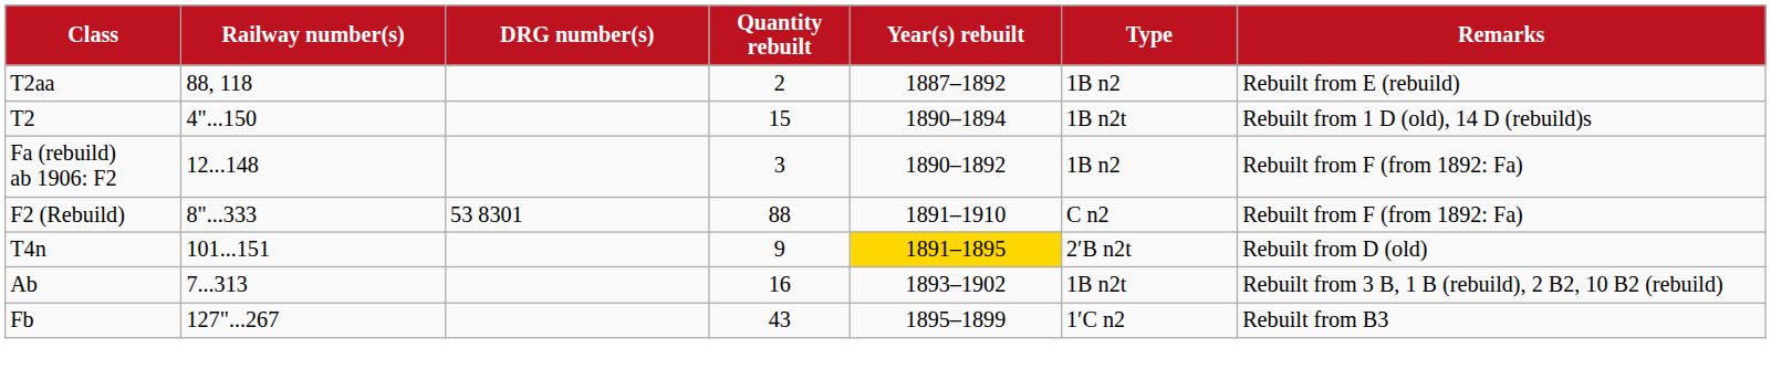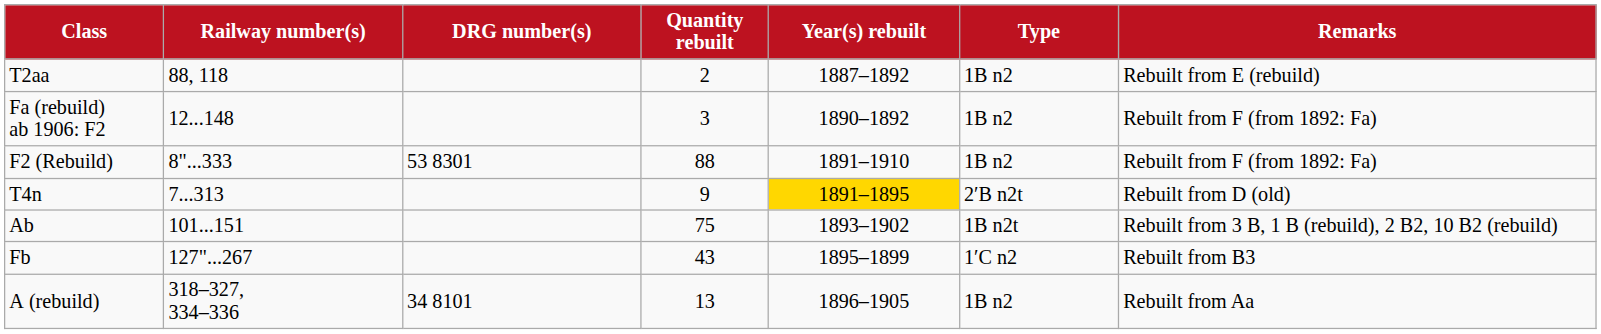 <table class="wikitable"  width="100%">
 <tr>
 <th style="color:#ffffff; background:#bd1220" width="10%">Class</th>
 <th style="color:#ffffff; background:#bd1220" width="15%">Railway number(s)</th>
 <th style="color:#ffffff; background:#bd1220" width="15%">DRG number(s)</th>
 <th style="color:#ffffff; background:#bd1220" width="8%">Quantity rebuilt</th>
 <th style="color:#ffffff; background:#bd1220" width="12%">Year(s) rebuilt</th>
 <th style="color:#ffffff; background:#bd1220" width="10%">Type</th>
 <th style="color:#ffffff; background:#bd1220" width="30%">Remarks</th>
 </tr>
 <tr>
 <td>T2aa</td>
 <td>88, 118</td>
 <td></td>
 <td align="center">2</td>
 <td align="center">1887–1892</td>
 <td>1B n2</td>
 <td>Rebuilt from E (rebuild)</td>
 </tr>
 <tr>
-<td>T2</td>
-<td>4"...150</td>
-<td></td>
-<td align="center">15</td>
-<td align="center">1890–1894</td>
-<td>1B n2t</td>
-<td>Rebuilt from 1 D (old), 14 D (rebuild)s</td>
-</tr>
-<tr>
 <td>Fa (rebuild) <br>ab 1906: F2</td>
 <td>12...148</td>
 <td></td>
 <td align="center">3</td>
 <td align="center">1890–1892</td>
 <td>1B n2</td>
 <td>Rebuilt from F (from 1892: Fa)</td>
 </tr>
 <tr>
 <td>F2 (Rebuild)</td>
 <td>8"...333</td>
 <td>53 8301</td>
 <td align="center">88</td>
 <td align="center">1891–1910</td>
-<td>C n2</td>
+<td>1B n2</td>
 <td>Rebuilt from F (from 1892: Fa)</td>
 </tr>
 <tr>
 <td>T4n</td>
-<td>101...151</td>
+<td>7...313</td>
 <td></td>
 <td align="center">9</td>
 <td align="center" style="background: gold;">1891–1895</td>
 <td>2′B n2t</td>
 <td>Rebuilt from D (old)</td>
 </tr>
 <tr>
 <td>Ab</td>
-<td>7...313</td>
+<td>101...151</td>
 <td></td>
-<td align="center">16</td>
+<td align="center">75</td>
 <td align="center">1893–1902</td>
 <td>1B n2t</td>
 <td>Rebuilt from 3 B, 1 B (rebuild), 2 B2, 10 B2 (rebuild)</td>
 </tr>
 <tr>
 <td>Fb</td>
 <td>127"...267</td>
 <td></td>
 <td align="center">43</td>
 <td align="center">1895–1899</td>
 <td>1′C n2</td>
 <td>Rebuilt from B3</td>
 </tr>
+<tr>
+<td>A (rebuild)</td>
+<td>318–327, <br>334–336</td>
+<td>34 8101</td>
+<td align="center">13</td>
+<td align="center">1896–1905</td>
+<td>1B n2</td>
+<td>Rebuilt from Aa</td>
+</tr>
 </table>
